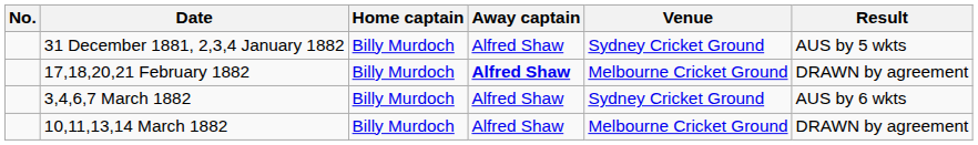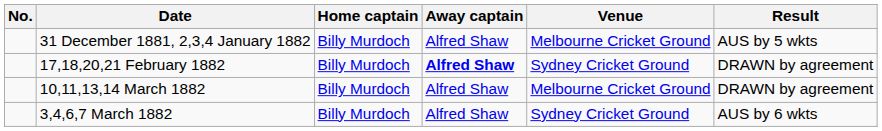 <table class="wikitable">
 <tr>
 <th>No.</th>
 <th>Date</th>
 <th>Home captain</th>
 <th>Away captain</th>
 <th>Venue</th>
 <th>Result</th>
 </tr>
 <tr>
 <td></td>
 <td>31 December 1881, 2,3,4 January 1882</td>
 <td><a href='#'>Billy Murdoch</a></td>
 <td><a href='#'>Alfred Shaw</a></td>
-<td><a href='#'>Sydney Cricket Ground</a></td>
+<td><a href='#'>Melbourne Cricket Ground</a></td>
 <td>AUS by 5 wkts</td>
 </tr>
 <tr>
 <td></td>
 <td>17,18,20,21 February 1882</td>
 <td><a href='#'>Billy Murdoch</a></td>
 <td><strong><a href='#'>Alfred Shaw</a></strong></td>
+<td><a href='#'>Sydney Cricket Ground</a></td>
+<td>DRAWN by agreement</td>
+</tr>
+<tr>
+<td></td>
+<td>10,11,13,14 March 1882</td>
+<td><a href='#'>Billy Murdoch</a></td>
+<td><a href='#'>Alfred Shaw</a></td>
 <td><a href='#'>Melbourne Cricket Ground</a></td>
 <td>DRAWN by agreement</td>
 </tr>
 <tr>
 <td></td>
 <td>3,4,6,7 March 1882</td>
 <td><a href='#'>Billy Murdoch</a></td>
 <td><a href='#'>Alfred Shaw</a></td>
 <td><a href='#'>Sydney Cricket Ground</a></td>
 <td>AUS by 6 wkts</td>
 </tr>
-<tr>
-<td></td>
-<td>10,11,13,14 March 1882</td>
-<td><a href='#'>Billy Murdoch</a></td>
-<td><a href='#'>Alfred Shaw</a></td>
-<td><a href='#'>Melbourne Cricket Ground</a></td>
-<td>DRAWN by agreement</td>
-</tr>
 </table>
